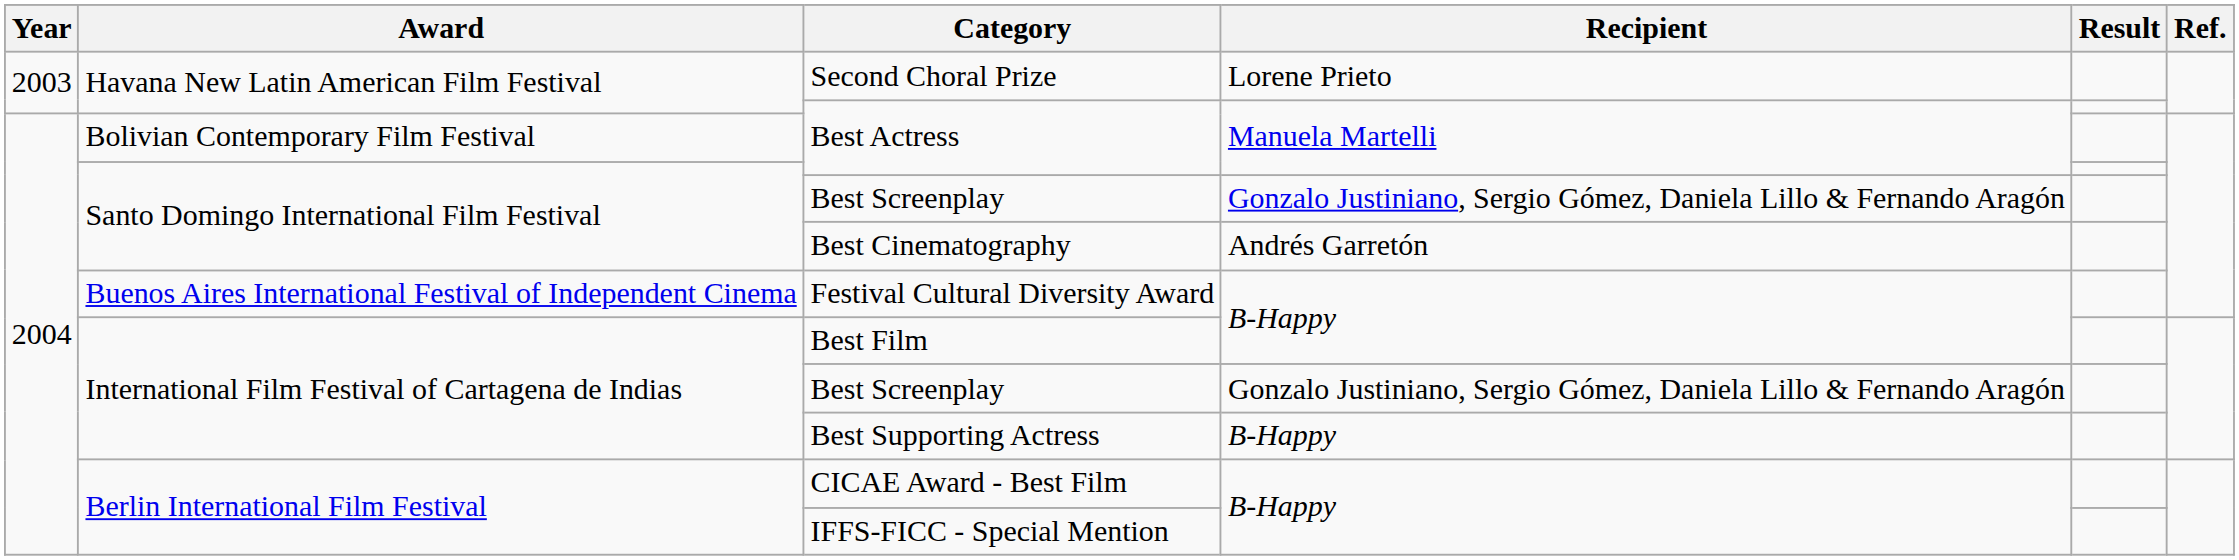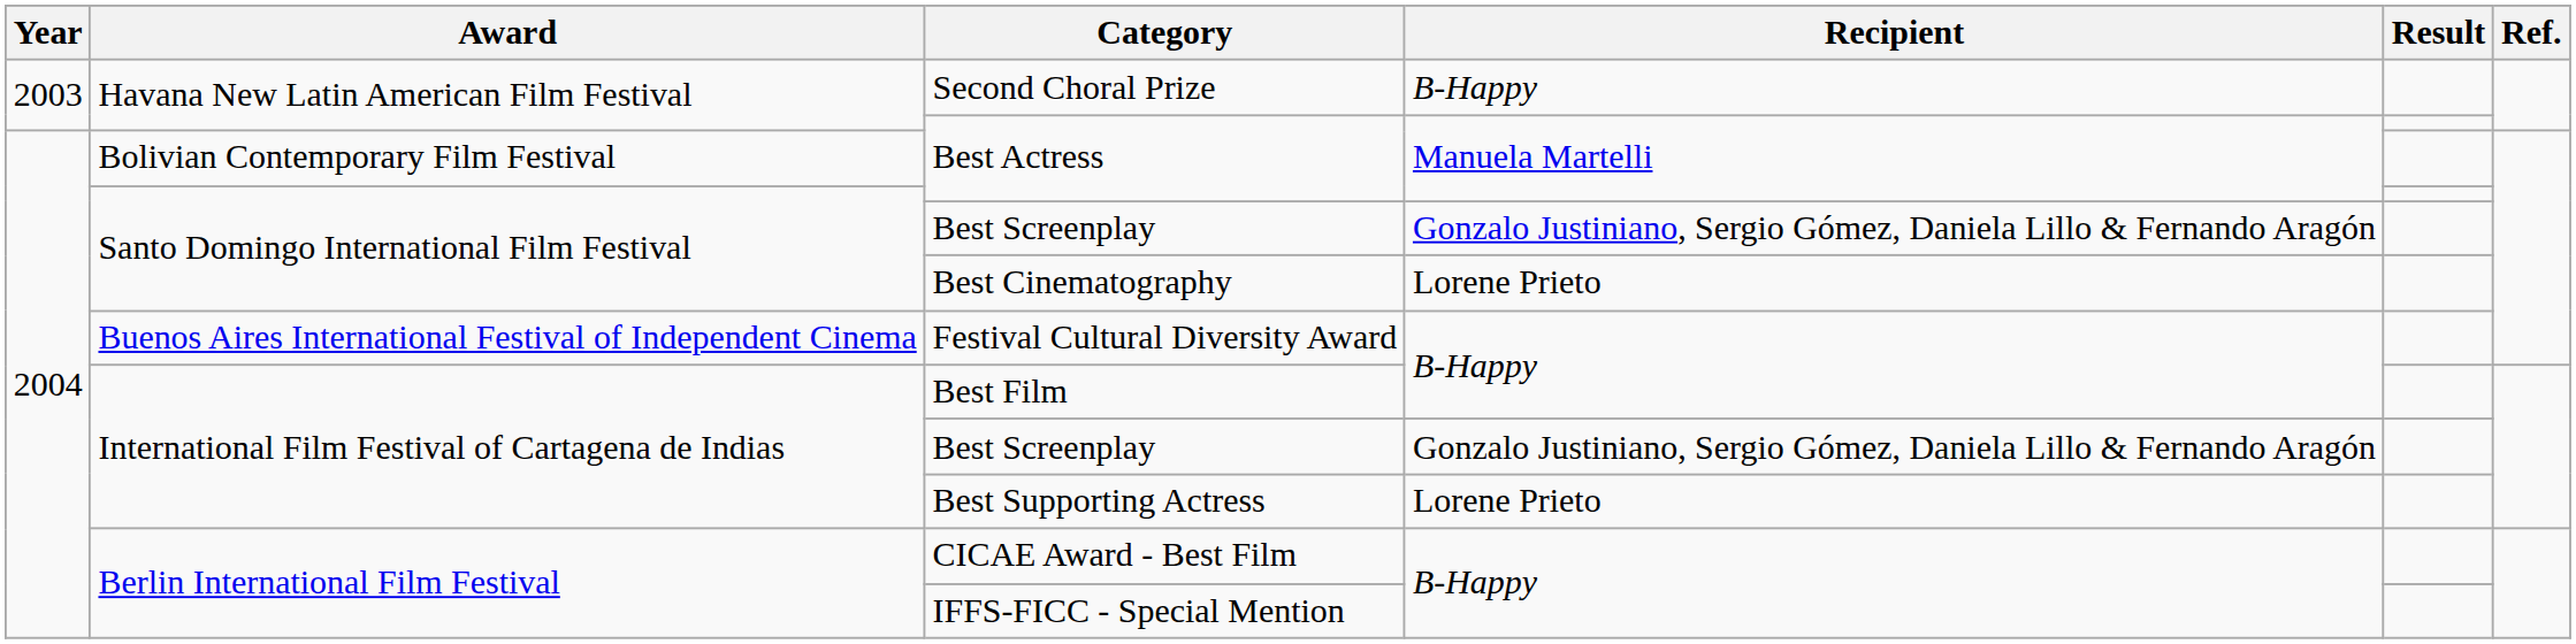 <table class="wikitable">
 <tr>
 <th>Year</th>
 <th>Award</th>
 <th>Category</th>
 <th>Recipient</th>
 <th>Result</th>
 <th>Ref.</th>
 </tr>
 <tr>
 <td rowspan="2">2003</td>
 <td rowspan="2">Havana New Latin American Film Festival</td>
 <td>Second Choral Prize</td>
-<td>Lorene Prieto</td>
+<td><em>B-Happy</em></td>
 <td></td>
 <td rowspan="2"></td>
 </tr>
 <tr>
 <td rowspan="3">Best Actress</td>
 <td rowspan="3"><a href='#'>Manuela Martelli</a></td>
 <td></td>
 </tr>
 <tr>
 <td rowspan="10">2004</td>
 <td>Bolivian Contemporary Film Festival</td>
 <td></td>
 <td rowspan="5"></td>
 </tr>
 <tr>
 <td rowspan="3">Santo Domingo International Film Festival</td>
 <td></td>
 </tr>
 <tr>
 <td>Best Screenplay</td>
 <td><a href='#'>Gonzalo Justiniano</a>, Sergio Gómez, Daniela Lillo & Fernando Aragón</td>
 <td></td>
 </tr>
 <tr>
 <td>Best Cinematography</td>
-<td>Andrés Garretón</td>
+<td>Lorene Prieto</td>
 <td></td>
 </tr>
 <tr>
 <td><a href='#'>Buenos Aires International Festival of Independent Cinema</a></td>
 <td>Festival Cultural Diversity Award</td>
 <td rowspan="2"><em>B-Happy</em></td>
 <td></td>
 </tr>
 <tr>
 <td rowspan="3">International Film Festival of Cartagena de Indias</td>
 <td>Best Film</td>
 <td></td>
 <td rowspan="3"></td>
 </tr>
 <tr>
 <td>Best Screenplay</td>
 <td>Gonzalo Justiniano, Sergio Gómez, Daniela Lillo & Fernando Aragón</td>
 <td></td>
 </tr>
 <tr>
 <td>Best Supporting Actress</td>
-<td><em>B-Happy</em></td>
+<td>Lorene Prieto</td>
 <td></td>
 </tr>
 <tr>
 <td rowspan="2"><a href='#'>Berlin International Film Festival</a></td>
 <td>CICAE Award - Best Film</td>
 <td rowspan="2"><em>B-Happy</em></td>
 <td></td>
 <td rowspan="2"></td>
 </tr>
 <tr>
 <td>IFFS-FICC - Special Mention</td>
 <td></td>
 </tr>
 </table>
